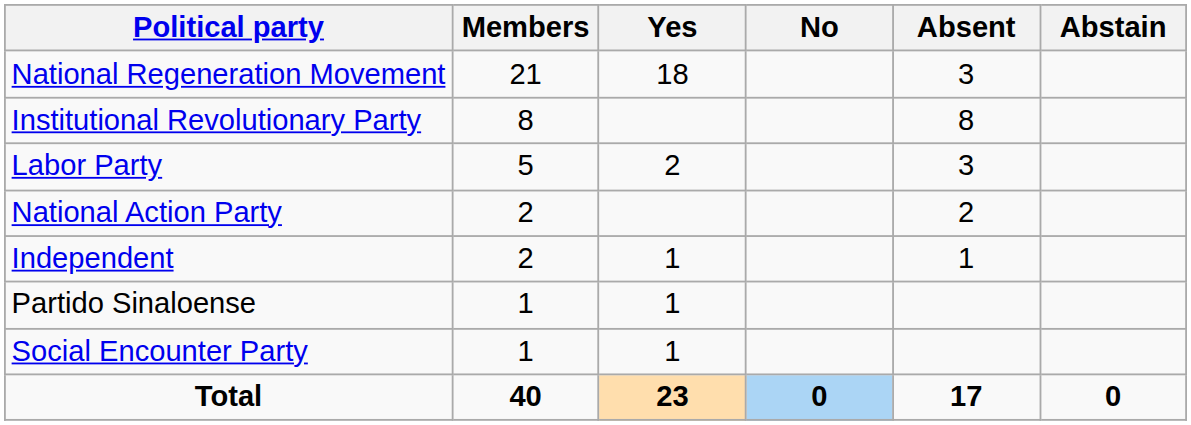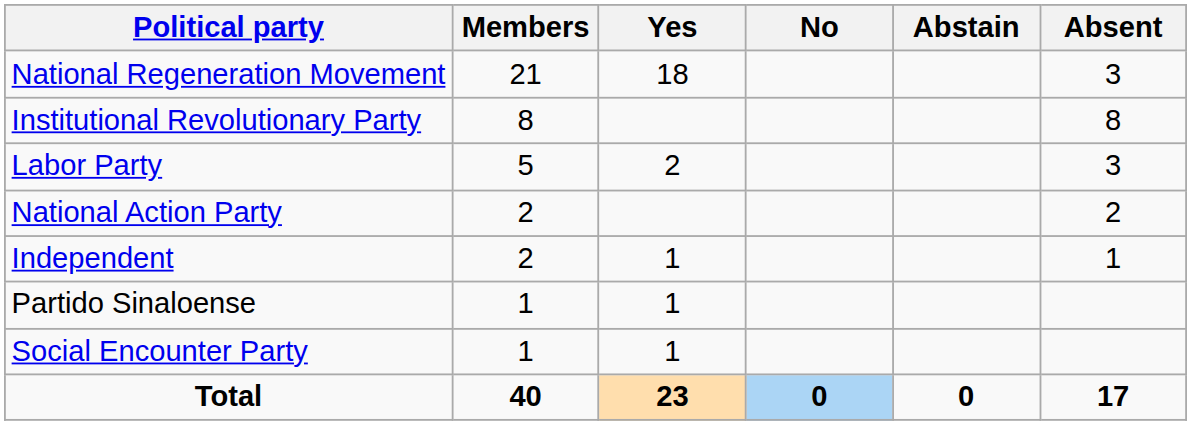 <table class="wikitable">
 <tr>
 <th><a href='#'>Political party</a></th>
 <th style="width:55pt;">Members</th>
 <th style="width:55pt;">Yes</th>
 <th style="width:55pt;">No</th>
+<th style="width:55pt;">Abstain</th>
 <th style="width:55pt;">Absent</th>
-<th style="width:55pt;">Abstain</th>
 </tr>
 <tr>
 <td align="left"> <a href='#'>National Regeneration Movement</a></td>
 <td style="text-align:center;">21</td>
 <td style="text-align:center;">18</td>
 <td style="text-align:center;"></td>
+<td style="text-align:center;"></td>
 <td style="text-align:center;">3</td>
-<td style="text-align:center;"></td>
 </tr>
 <tr>
 <td align="left"> <a href='#'>Institutional Revolutionary Party</a></td>
 <td style="text-align:center;">8</td>
 <td style="text-align:center;"></td>
 <td style="text-align:center;"></td>
+<td style="text-align:center;"></td>
 <td style="text-align:center;">8</td>
-<td style="text-align:center;"></td>
 </tr>
 <tr>
 <td align="left"> <a href='#'>Labor Party</a></td>
 <td style="text-align:center;">5</td>
 <td style="text-align:center;">2</td>
 <td style="text-align:center;"></td>
+<td style="text-align:center;"></td>
 <td style="text-align:center;">3</td>
-<td style="text-align:center;"></td>
 </tr>
 <tr>
 <td align="left"> <a href='#'>National Action Party</a></td>
 <td style="text-align:center;">2</td>
 <td style="text-align:center;"></td>
 <td style="text-align:center;"></td>
+<td style="text-align:center;"></td>
 <td style="text-align:center;">2</td>
-<td style="text-align:center;"></td>
 </tr>
 <tr>
 <td align="left"> <a href='#'>Independent</a></td>
 <td style="text-align:center;">2</td>
 <td style="text-align:center;">1</td>
 <td style="text-align:center;"></td>
+<td style="text-align:center;"></td>
 <td style="text-align:center;">1</td>
-<td style="text-align:center;"></td>
 </tr>
 <tr>
 <td align="left"> Partido Sinaloense</td>
 <td style="text-align:center;">1</td>
 <td style="text-align:center;">1</td>
 <td style="text-align:center;"></td>
 <td style="text-align:center;"></td>
 <td style="text-align:center;"></td>
 </tr>
 <tr>
 <td align="left"> <a href='#'>Social Encounter Party</a></td>
 <td style="text-align:center;">1</td>
 <td style="text-align:center;">1</td>
 <td style="text-align:center;"></td>
 <td style="text-align:center;"></td>
 <td style="text-align:center;"></td>
 </tr>
 <tr>
 <td style="text-align:center;"><strong>Total</strong></td>
 <td style="text-align:center;"><strong>40</strong></td>
 <th style="background:#ffdead;"><strong>23</strong></th>
 <th style="background:#abd5f5;"><strong>0</strong></th>
+<td style="text-align:center;"><strong>0</strong></td>
 <td style="text-align:center;"><strong>17</strong></td>
-<td style="text-align:center;"><strong>0</strong></td>
 </tr>
 </table>
